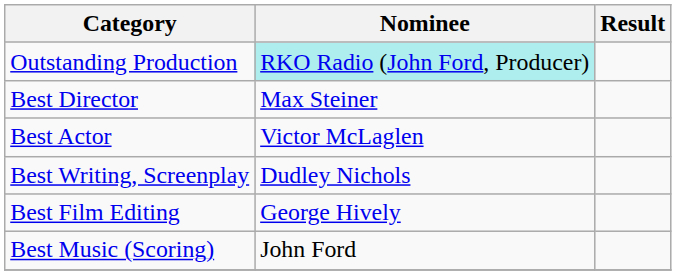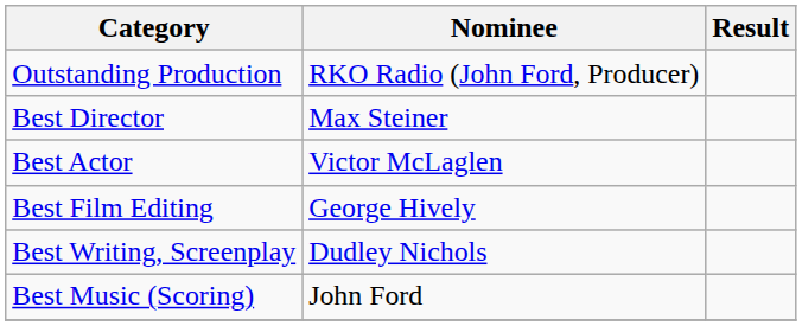 <table class="wikitable">
 <tr>
 <th>Category</th>
 <th>Nominee</th>
 <th>Result</th>
 </tr>
 <tr>
 <td><a href='#'>Outstanding Production</a></td>
-<td style="background: paleturquoise;"><a href='#'>RKO Radio</a> (<a href='#'>John Ford</a>, Producer)</td>
+<td><a href='#'>RKO Radio</a> (<a href='#'>John Ford</a>, Producer)</td>
 <td></td>
 </tr>
 <tr>
 <td><a href='#'>Best Director</a></td>
 <td><a href='#'>Max Steiner</a></td>
 <td></td>
 </tr>
 <tr>
 <td><a href='#'>Best Actor</a></td>
 <td><a href='#'>Victor McLaglen</a></td>
 <td></td>
 </tr>
 <tr>
-<td><a href='#'>Best Writing, Screenplay</a></td>
-<td><a href='#'>Dudley Nichols</a></td>
+<td><a href='#'>Best Film Editing</a></td>
+<td><a href='#'>George Hively</a></td>
 <td></td>
 </tr>
 <tr>
-<td><a href='#'>Best Film Editing</a></td>
-<td><a href='#'>George Hively</a></td>
+<td><a href='#'>Best Writing, Screenplay</a></td>
+<td><a href='#'>Dudley Nichols</a></td>
 <td></td>
 </tr>
 <tr>
 <td><a href='#'>Best Music (Scoring)</a></td>
 <td>John Ford</td>
 <td></td>
 </tr>
 <tr>
 </tr>
 </table>
